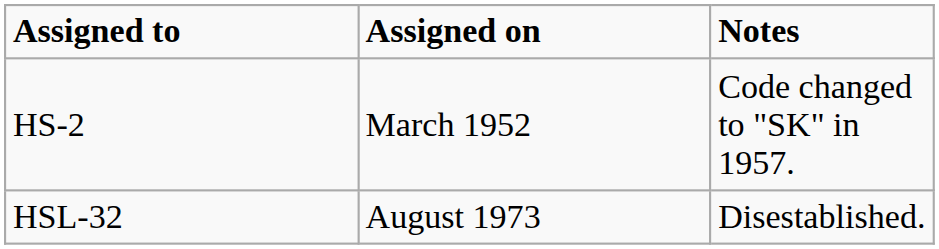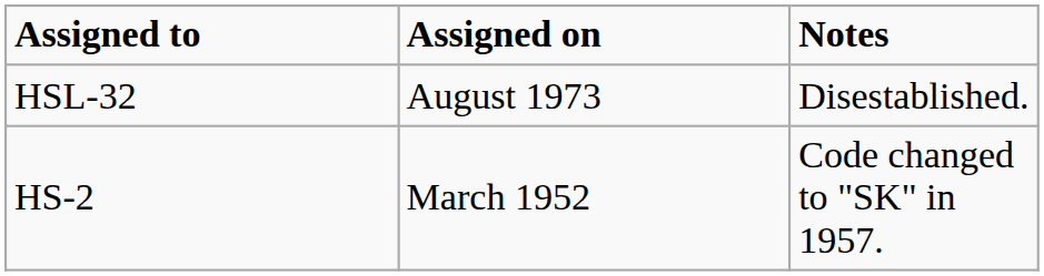 <table class="wikitable" style="width: 70%;">
 <tr>
 <td style="width: 200px;"><strong>Assigned to</strong></td>
 <td style="width: 200px;"><strong>Assigned on</strong></td>
 <td><strong>Notes</strong></td>
 </tr>
 <tr>
+<td>HSL-32</td>
+<td>August 1973</td>
+<td>Disestablished.</td>
+</tr>
+<tr>
 <td>HS-2</td>
 <td>March 1952</td>
 <td>Code changed to "SK" in 1957.</td>
 </tr>
-<tr>
-<td>HSL-32</td>
-<td>August 1973</td>
-<td>Disestablished.</td>
-</tr>
 </table>
